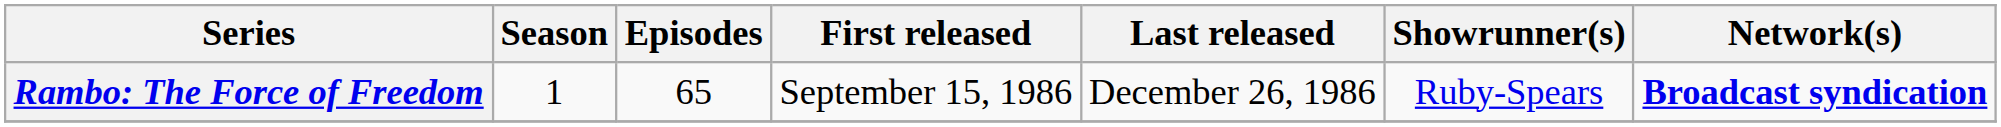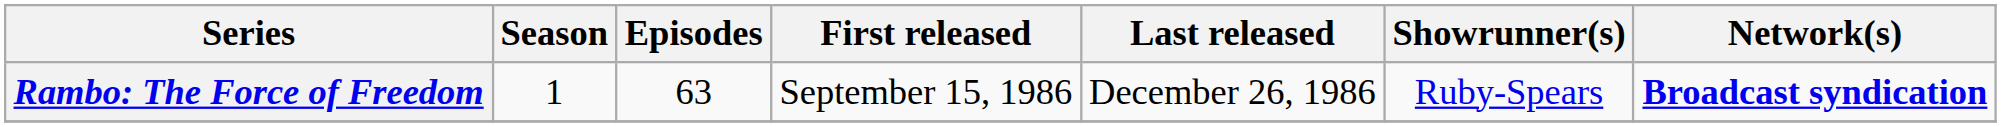 <table class="wikitable plainrowheaders" style="text-align:center;">
 <tr>
 <th>Series</th>
 <th>Season</th>
 <th>Episodes</th>
 <th>First released</th>
 <th>Last released</th>
 <th>Showrunner(s)</th>
 <th>Network(s)</th>
 </tr>
 <tr>
 <th scope="row"><em><a href='#'>Rambo: The Force of Freedom</a></em></th>
 <td>1</td>
-<td>65</td>
+<td>63</td>
 <td>September 15, 1986</td>
 <td>December 26, 1986</td>
 <td><a href='#'>Ruby-Spears</a></td>
 <td><strong><a href='#'>Broadcast syndication</a></strong></td>
 </tr>
 <tr>
 </tr>
 </table>
